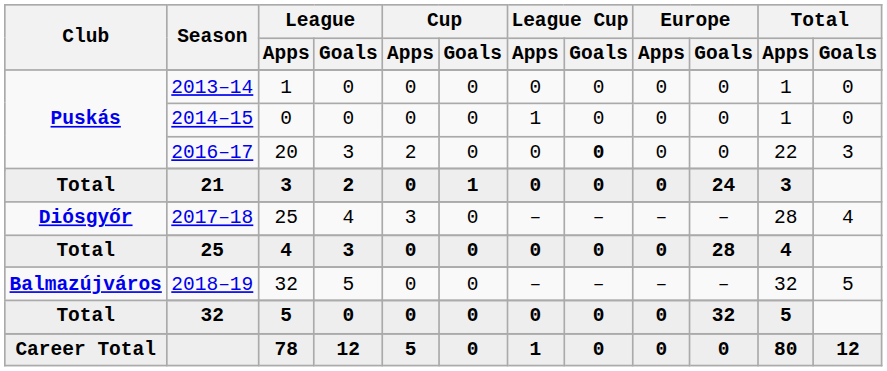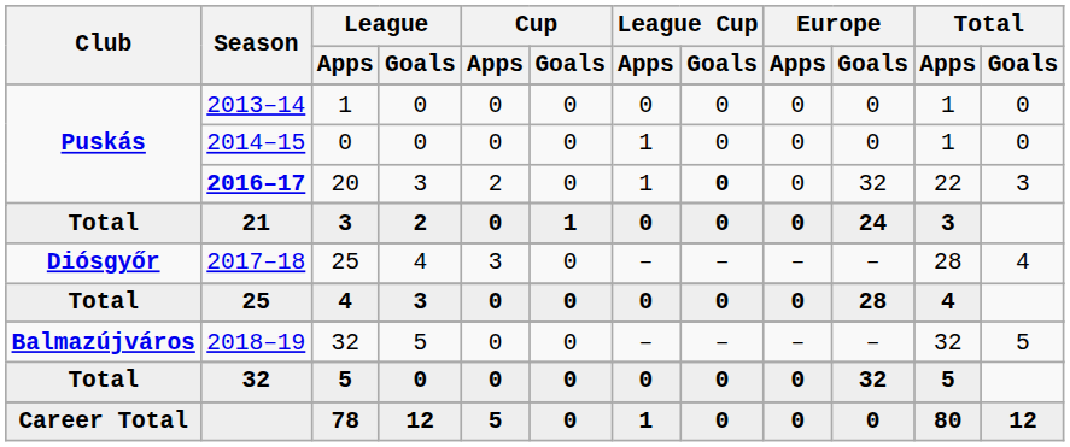 <table class="wikitable" style="font-size:90%; text-align: center;">
 <tr>
 <th rowspan="2">Club</th>
 <th rowspan="2">Season</th>
 <th colspan="2">League</th>
 <th colspan="2">Cup</th>
 <th colspan="2">League Cup</th>
 <th colspan="2">Europe</th>
 <th colspan="2">Total</th>
 </tr>
 <tr>
 <th>Apps</th>
 <th>Goals</th>
 <th>Apps</th>
 <th>Goals</th>
 <th>Apps</th>
 <th>Goals</th>
 <th>Apps</th>
 <th>Goals</th>
 <th>Apps</th>
 <th>Goals</th>
 </tr>
 <tr ||-||-||-|->
 <td rowspan="5" valign="center"><strong><a href='#'>Puskás</a></strong></td>
 </tr>
 <tr>
 <td><a href='#'>2013–14</a></td>
 <td>1</td>
 <td>0</td>
 <td>0</td>
 <td>0</td>
 <td>0</td>
 <td>0</td>
 <td>0</td>
 <td>0</td>
 <td>1</td>
 <td>0</td>
 </tr>
 <tr>
 <td><a href='#'>2014–15</a></td>
 <td>0</td>
 <td>0</td>
 <td>0</td>
 <td>0</td>
 <td>1</td>
 <td>0</td>
 <td>0</td>
 <td>0</td>
 <td>1</td>
 <td>0</td>
 </tr>
 <tr>
-<td><a href='#'>2016–17</a></td>
+<td><strong><a href='#'>2016–17</a></strong></td>
 <td>20</td>
 <td>3</td>
 <td>2</td>
 <td>0</td>
-<td>0</td>
+<td>1</td>
 <td><strong>0</strong></td>
 <td>0</td>
-<td>0</td>
+<td>32</td>
 <td>22</td>
 <td>3</td>
 </tr>
 <tr>
 </tr>
 <tr style="font-weight:bold; background-color:#eeeeee;">
 <td>Total</td>
 <td>21</td>
 <td>3</td>
 <td>2</td>
 <td>0</td>
 <td>1</td>
 <td>0</td>
 <td>0</td>
 <td>0</td>
 <td>24</td>
 <td>3</td>
 </tr>
 <tr>
 <td rowspan="3" valign="center"><strong><a href='#'>Diósgyőr</a></strong></td>
 </tr>
 <tr>
 <td><a href='#'>2017–18</a></td>
 <td>25</td>
 <td>4</td>
 <td>3</td>
 <td>0</td>
 <td>–</td>
 <td>–</td>
 <td>–</td>
 <td>–</td>
 <td>28</td>
 <td>4</td>
 </tr>
 <tr>
 </tr>
 <tr style="font-weight:bold; background-color:#eeeeee;">
 <td>Total</td>
 <td>25</td>
 <td>4</td>
 <td>3</td>
 <td>0</td>
 <td>0</td>
 <td>0</td>
 <td>0</td>
 <td>0</td>
 <td>28</td>
 <td>4</td>
 </tr>
 <tr>
 <td rowspan="3" valign="center"><strong><a href='#'>Balmazújváros</a></strong></td>
 </tr>
 <tr>
 <td><a href='#'>2018–19</a></td>
 <td>32</td>
 <td>5</td>
 <td>0</td>
 <td>0</td>
 <td>–</td>
 <td>–</td>
 <td>–</td>
 <td>–</td>
 <td>32</td>
 <td>5</td>
 </tr>
 <tr>
 </tr>
 <tr style="font-weight:bold; background-color:#eeeeee;">
 <td>Total</td>
 <td>32</td>
 <td>5</td>
 <td>0</td>
 <td>0</td>
 <td>0</td>
 <td>0</td>
 <td>0</td>
 <td>0</td>
 <td>32</td>
 <td>5</td>
 </tr>
 <tr>
 </tr>
 <tr style="font-weight:bold; background-color:#eeeeee;">
 <td rowspan="2" valign="top"><strong>Career Total</strong></td>
 <td></td>
 <td><strong>78</strong></td>
 <td><strong>12</strong></td>
 <td><strong>5</strong></td>
 <td><strong>0</strong></td>
 <td><strong>1</strong></td>
 <td><strong>0</strong></td>
 <td><strong>0</strong></td>
 <td><strong>0</strong></td>
 <td><strong>80</strong></td>
 <td><strong>12</strong></td>
 </tr>
 </table>
